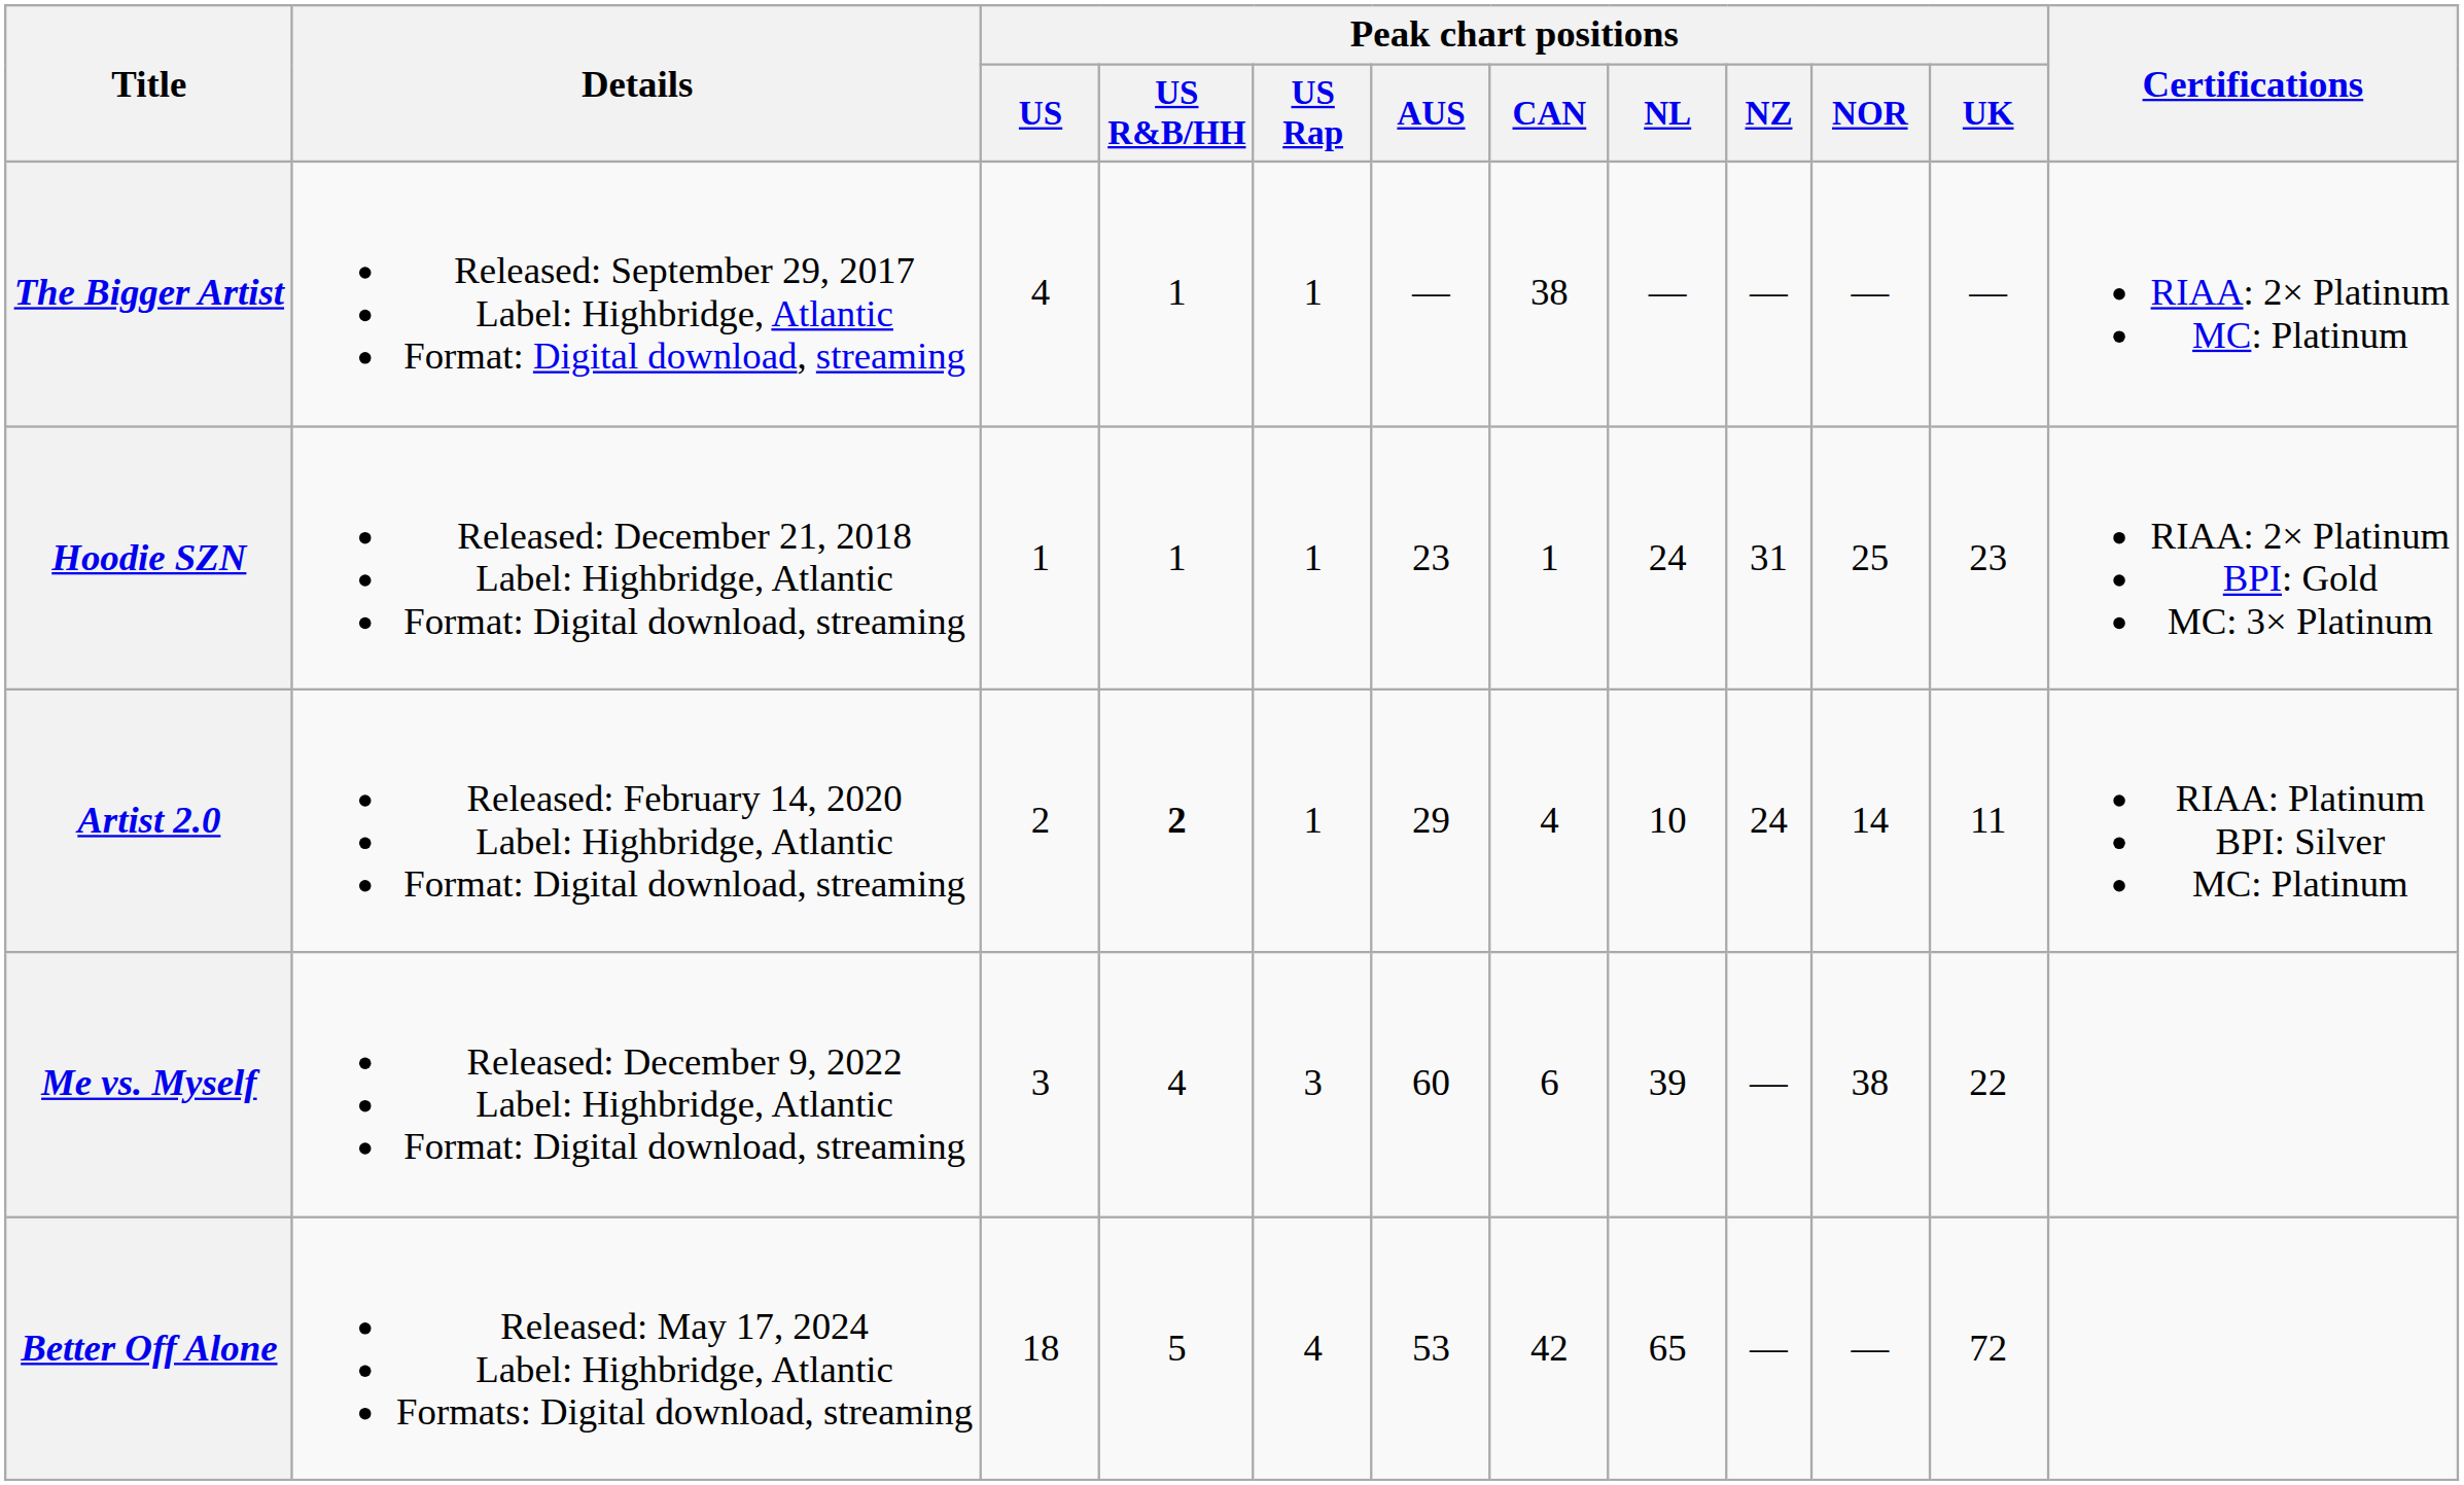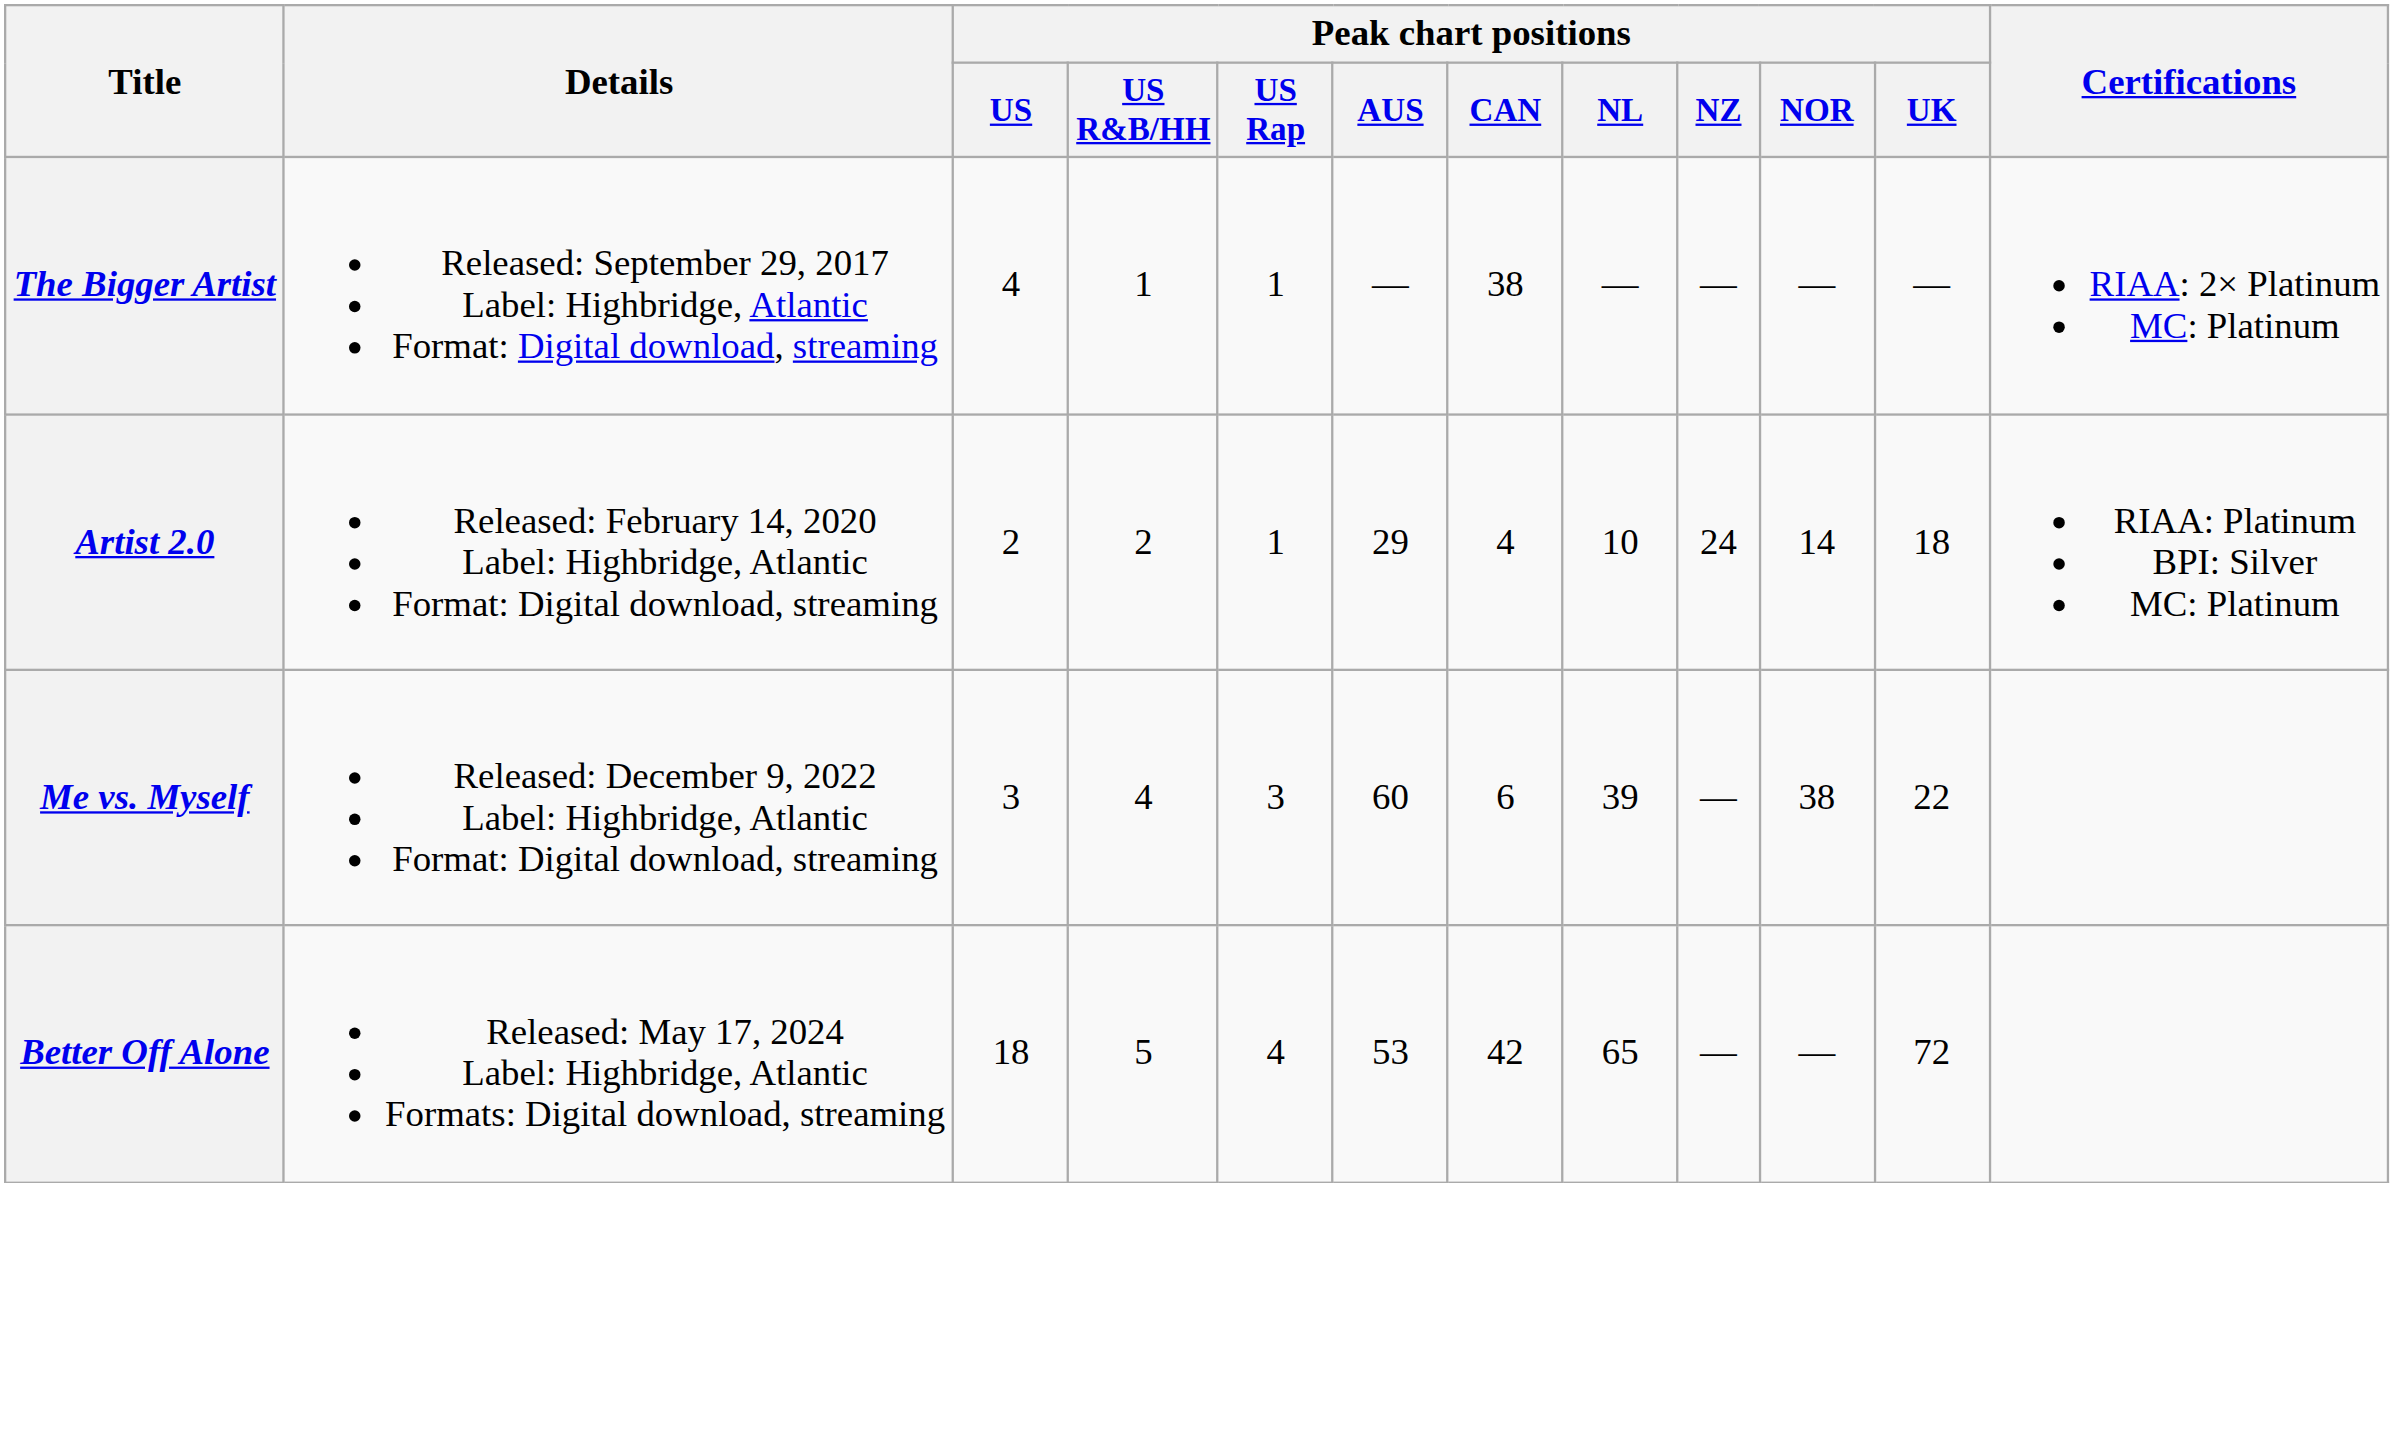 <table class="wikitable plainrowheaders" style="text-align:center;">
 <tr>
 <th scope="col" rowspan="2">Title</th>
 <th scope="col" rowspan="2">Details</th>
 <th colspan="9" scope="col">Peak chart positions</th>
 <th scope="col" rowspan="2"><a href='#'>Certifications</a></th>
 </tr>
 <tr>
 <th scope="col" style="width:3em;font-size:90%;"><a href='#'>US</a><br></th>
 <th scope="col" style="width:3em;font-size:90%;"><a href='#'>US R&B/HH</a><br></th>
 <th scope="col" style="width:3em;font-size:90%;"><a href='#'>US<br>Rap</a><br></th>
 <th scope="col" style="width:3em;font-size:90%;"><a href='#'>AUS</a><br></th>
 <th scope="col" style="width:3em;font-size:90%;"><a href='#'>CAN</a><br></th>
 <th scope="col" style="width:3em;font-size:90%;"><a href='#'>NL</a><br></th>
 <th scope="col" style="width:2em;font-size:90%"><a href='#'>NZ</a><br></th>
 <th scope="col" style="width:3em;font-size:90%;"><a href='#'>NOR</a><br></th>
 <th scope="col" style="width:3em;font-size:90%;"><a href='#'>UK</a><br></th>
 </tr>
 <tr>
 <th scope="row"><em><a href='#'>The Bigger Artist</a></em></th>
 <td><br><ul><li>Released: September 29, 2017</li><li>Label: Highbridge, <a href='#'>Atlantic</a></li><li>Format: <a href='#'>Digital download</a>, <a href='#'>streaming</a></li></ul></td>
 <td>4</td>
 <td>1</td>
 <td>1</td>
 <td>—</td>
 <td>38</td>
 <td>—</td>
 <td>—</td>
 <td>—</td>
 <td>—</td>
 <td><br><ul><li><a href='#'>RIAA</a>: 2× Platinum</li><li><a href='#'>MC</a>: Platinum</li></ul></td>
 </tr>
 <tr>
-<th scope="row"><em><a href='#'>Hoodie SZN</a></em></th>
-<td><br><ul><li>Released: December 21, 2018</li><li>Label: Highbridge, Atlantic</li><li>Format: Digital download, streaming</li></ul></td>
-<td>1</td>
-<td>1</td>
-<td>1</td>
-<td>23</td>
-<td>1</td>
-<td>24</td>
-<td>31</td>
-<td>25</td>
-<td>23</td>
-<td><br><ul><li>RIAA: 2× Platinum</li><li><a href='#'>BPI</a>: Gold</li><li>MC: 3× Platinum</li></ul></td>
-</tr>
-<tr>
 <th scope="row"><em><a href='#'>Artist 2.0</a></em></th>
 <td><br><ul><li>Released: February 14, 2020</li><li>Label: Highbridge, Atlantic</li><li>Format: Digital download, streaming</li></ul></td>
 <td>2</td>
-<td><strong>2</strong></td>
+<td>2</td>
 <td>1</td>
 <td>29</td>
 <td>4</td>
 <td>10</td>
 <td>24</td>
 <td>14</td>
-<td>11</td>
+<td>18</td>
 <td><br><ul><li>RIAA: Platinum</li><li>BPI: Silver</li><li>MC: Platinum</li></ul></td>
 </tr>
 <tr>
 <th scope="row"><em><a href='#'>Me vs. Myself</a></em></th>
 <td><br><ul><li>Released: December 9, 2022</li><li>Label: Highbridge, Atlantic</li><li>Format: Digital download, streaming</li></ul></td>
 <td>3</td>
 <td>4</td>
 <td>3</td>
 <td>60</td>
 <td>6</td>
 <td>39</td>
 <td>—</td>
 <td>38</td>
 <td>22</td>
 <td></td>
 </tr>
 <tr>
 <th scope="row"><em><a href='#'>Better Off Alone</a></em></th>
 <td><br><ul><li>Released: May 17, 2024</li><li>Label: Highbridge, Atlantic</li><li>Formats: Digital download, streaming</li></ul></td>
 <td>18</td>
 <td>5</td>
 <td>4</td>
 <td>53</td>
 <td>42</td>
 <td>65</td>
 <td>—</td>
 <td>—</td>
 <td>72</td>
 <td></td>
 </tr>
 </table>
